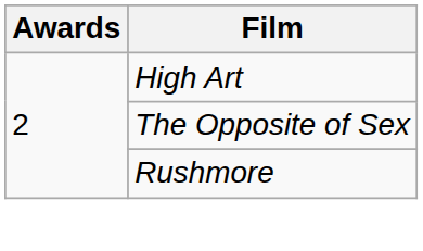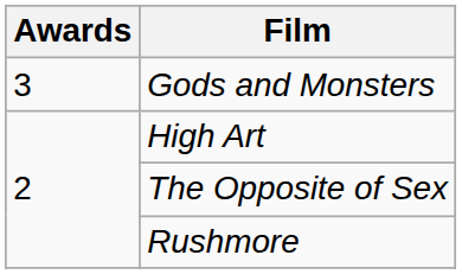 <table class="wikitable">
 <tr>
 <th>Awards</th>
 <th>Film</th>
+</tr>
+<tr>
+<td>3</td>
+<td><em>Gods and Monsters</em></td>
 </tr>
 <tr>
 <td rowspan="3">2</td>
 <td><em>High Art</em></td>
 </tr>
 <tr>
 <td><em>The Opposite of Sex</em></td>
 </tr>
 <tr>
 <td><em>Rushmore</em></td>
 </tr>
 </table>
